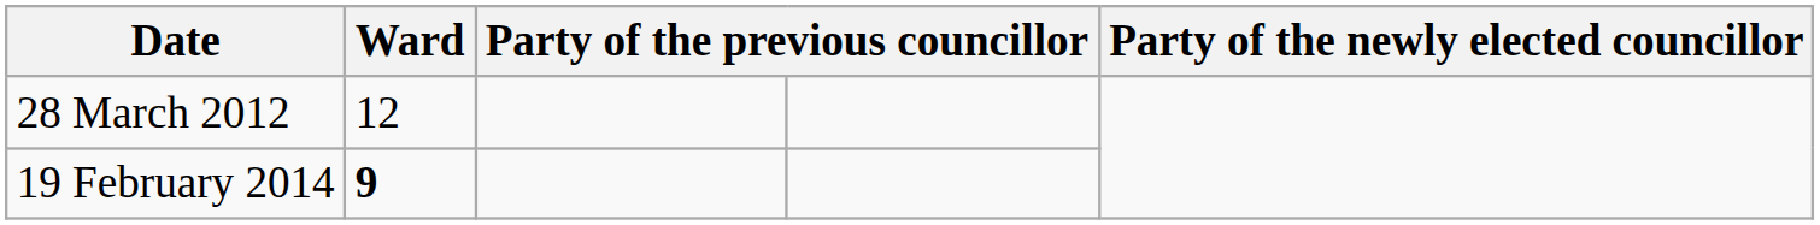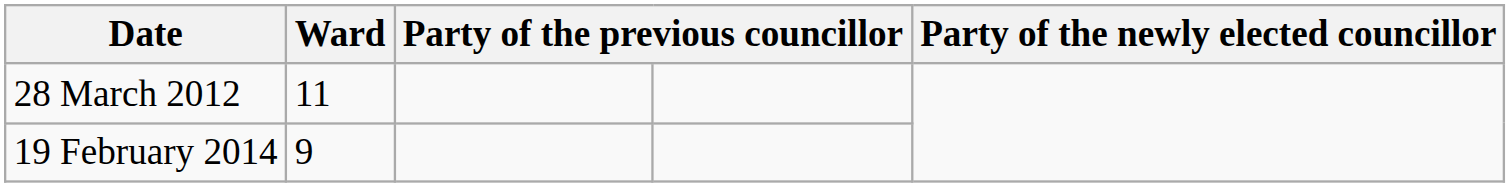 <table class="wikitable">
 <tr>
 <th>Date</th>
 <th>Ward</th>
 <th colspan=2>Party of the previous councillor</th>
 <th colspan=2>Party of the newly elected councillor</th>
 </tr>
 <tr>
 <td>28 March 2012</td>
-<td>12</td>
+<td>11</td>
 <td></td>
 <td></td>
 </tr>
 <tr>
 <td>19 February 2014</td>
-<td><strong>9</strong></td>
+<td>9</td>
 <td></td>
 <td></td>
 </tr>
 </table>
